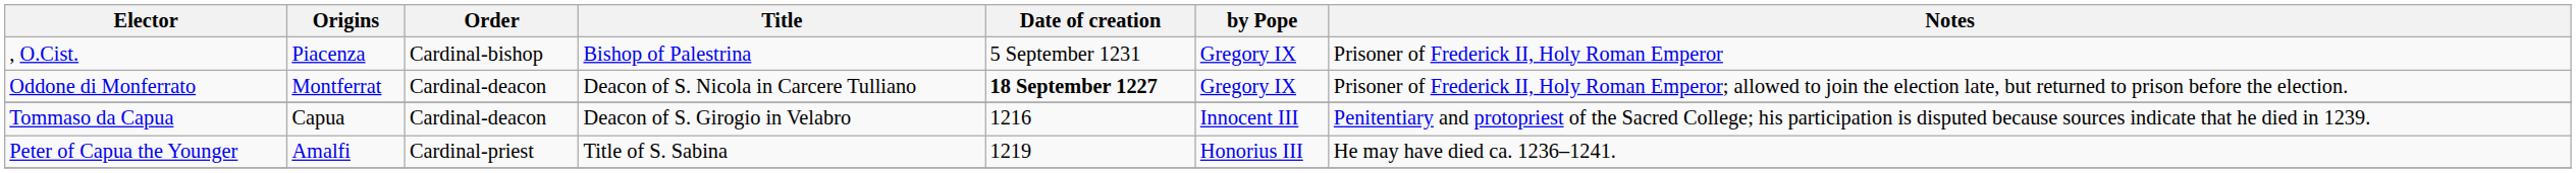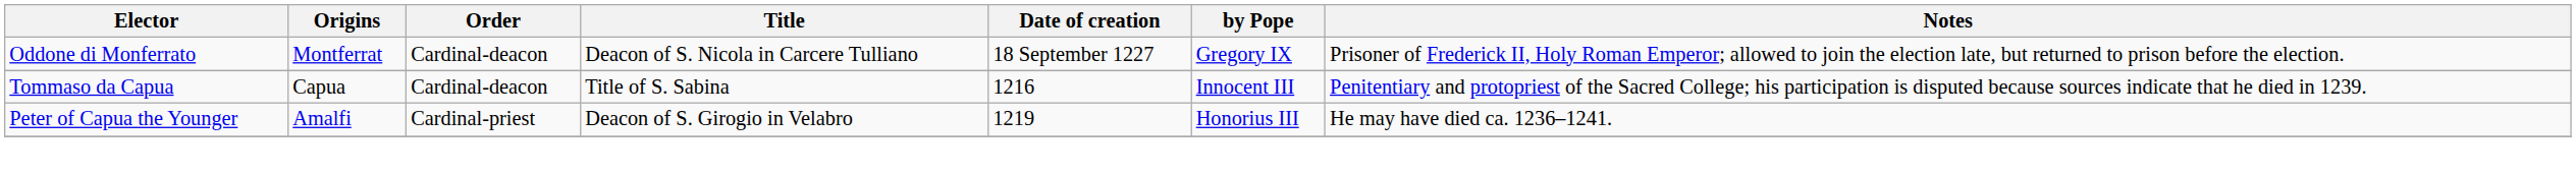 <table class="wikitable sortable collapsible" style="width:100%">
 <tr>
 <th width="*">Elector</th>
 <th width="*">Origins</th>
 <th width="*">Order</th>
 <th width="*">Title</th>
 <th width="*">Date of creation</th>
 <th width="*">by Pope</th>
 <th width="*">Notes</th>
 </tr>
-<tr valign="top">
-<td>, <a href='#'>O.Cist.</a></td>
-<td><a href='#'>Piacenza</a></td>
-<td>Cardinal-bishop</td>
-<td><a href='#'>Bishop of Palestrina</a></td>
-<td>5 September 1231</td>
-<td><a href='#'>Gregory IX</a></td>
-<td>Prisoner of <a href='#'>Frederick II, Holy Roman Emperor</a></td>
-</tr>
 <tr>
 <td><a href='#'>Oddone di Monferrato</a></td>
 <td><a href='#'>Montferrat</a></td>
 <td>Cardinal-deacon</td>
 <td>Deacon of S. Nicola in Carcere Tulliano</td>
-<td><strong>18 September 1227</strong></td>
+<td>18 September 1227</td>
 <td><a href='#'>Gregory IX</a></td>
 <td>Prisoner of <a href='#'>Frederick II, Holy Roman Emperor</a>; allowed to join the election late, but returned to prison before the election.</td>
 </tr>
 <tr>
 </tr>
 <tr>
 <td><a href='#'>Tommaso da Capua</a></td>
 <td>Capua</td>
 <td>Cardinal-deacon</td>
-<td>Deacon of S. Girogio in Velabro</td>
+<td>Title of S. Sabina</td>
 <td>1216</td>
 <td><a href='#'>Innocent III</a></td>
 <td><a href='#'>Penitentiary</a> and <a href='#'>protopriest</a> of the Sacred College; his participation is disputed because sources indicate that he died in 1239.</td>
 </tr>
 <tr>
 <td><a href='#'>Peter of Capua the Younger</a></td>
 <td><a href='#'>Amalfi</a></td>
 <td>Cardinal-priest</td>
-<td>Title of S. Sabina</td>
+<td>Deacon of S. Girogio in Velabro</td>
 <td>1219</td>
 <td><a href='#'>Honorius III</a></td>
 <td>He may have died ca. 1236–1241.</td>
 </tr>
 <tr>
 </tr>
 </table>
